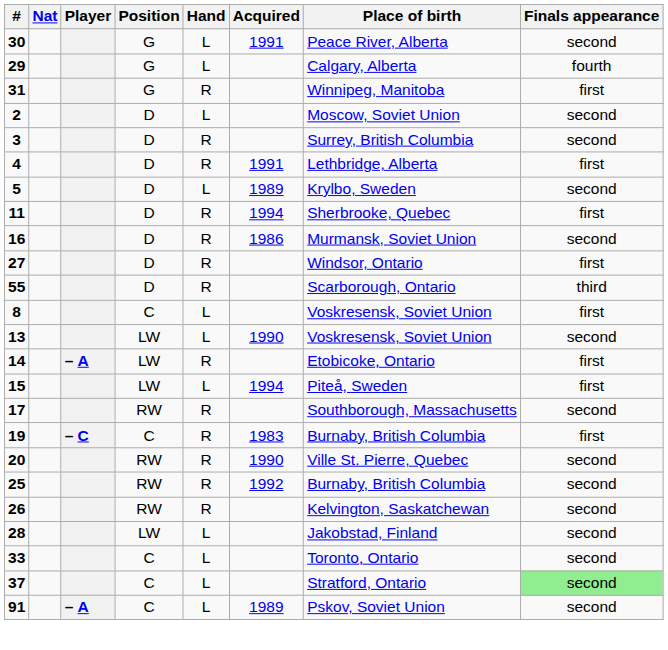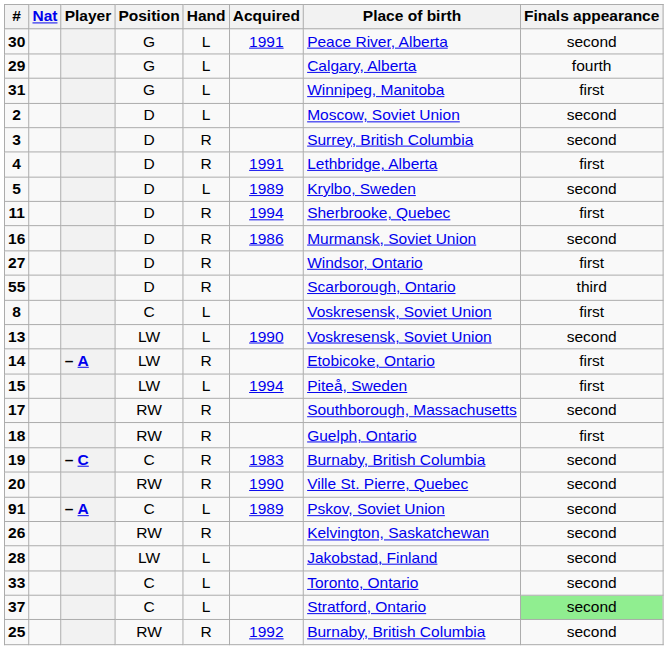 <table class="sortable wikitable plainrowheaders" style="text-align:center;">
 <tr style="background:#ddd;">
 <th scope="col">#</th>
 <th scope="col"><a href='#'>Nat</a></th>
 <th scope="col">Player</th>
 <th scope="col">Position</th>
 <th scope="col">Hand</th>
 <th scope="col">Acquired</th>
 <th scope="col" class="unsortable">Place of birth</th>
 <th scope="col" class="unsortable">Finals appearance</th>
 </tr>
 <tr>
 <td><strong>30</strong></td>
 <td></td>
 <th scope="row" style="text-align:left;"></th>
 <td>G</td>
 <td>L</td>
 <td><a href='#'>1991</a></td>
 <td style="text-align:left;"><a href='#'>Peace River, Alberta</a></td>
 <td>second </td>
 </tr>
 <tr>
 <td><strong>29</strong></td>
 <td></td>
 <th scope="row" style="text-align:left;"></th>
 <td>G</td>
 <td>L</td>
 <td></td>
 <td style="text-align:left;"><a href='#'>Calgary, Alberta</a></td>
 <td>fourth </td>
 </tr>
 <tr>
 <td><strong>31</strong></td>
 <td></td>
 <th scope="row" style="text-align:left;"></th>
 <td>G</td>
-<td>R</td>
+<td>L</td>
 <td></td>
 <td style="text-align:left;"><a href='#'>Winnipeg, Manitoba</a></td>
 <td>first </td>
 </tr>
 <tr>
 <td><strong>2</strong></td>
 <td></td>
 <th scope="row" style="text-align:left;"></th>
 <td>D</td>
 <td>L</td>
 <td></td>
 <td style="text-align:left;"><a href='#'>Moscow, Soviet Union</a></td>
 <td>second </td>
 </tr>
 <tr>
 <td><strong>3</strong></td>
 <td></td>
 <th scope="row" style="text-align:left;"></th>
 <td>D</td>
 <td>R</td>
 <td></td>
 <td style="text-align:left;"><a href='#'>Surrey, British Columbia</a></td>
 <td>second </td>
 </tr>
 <tr>
 <td><strong>4</strong></td>
 <td></td>
 <th scope="row" style="text-align:left;"></th>
 <td>D</td>
 <td>R</td>
 <td><a href='#'>1991</a></td>
 <td style="text-align:left;"><a href='#'>Lethbridge, Alberta</a></td>
 <td>first </td>
 </tr>
 <tr>
 <td><strong>5</strong></td>
 <td></td>
 <th scope="row" style="text-align:left;"></th>
 <td>D</td>
 <td>L</td>
 <td><a href='#'>1989</a></td>
 <td style="text-align:left;"><a href='#'>Krylbo, Sweden</a></td>
 <td>second </td>
 </tr>
 <tr>
 <td><strong>11</strong></td>
 <td></td>
 <th scope="row" style="text-align:left;"></th>
 <td>D</td>
 <td>R</td>
 <td><a href='#'>1994</a></td>
 <td style="text-align:left;"><a href='#'>Sherbrooke, Quebec</a></td>
 <td>first </td>
 </tr>
 <tr>
 <td><strong>16</strong></td>
 <td></td>
 <th scope="row" style="text-align:left;"></th>
 <td>D</td>
 <td>R</td>
 <td><a href='#'>1986</a></td>
 <td style="text-align:left;"><a href='#'>Murmansk, Soviet Union</a></td>
 <td>second </td>
 </tr>
 <tr>
 <td><strong>27</strong></td>
 <td></td>
 <th scope="row" style="text-align:left;"></th>
 <td>D</td>
 <td>R</td>
 <td></td>
 <td style="text-align:left;"><a href='#'>Windsor, Ontario</a></td>
 <td>first</td>
 </tr>
 <tr>
 <td><strong>55</strong></td>
 <td></td>
 <th scope="row" style="text-align:left;"></th>
 <td>D</td>
 <td>R</td>
 <td></td>
 <td style="text-align:left;"><a href='#'>Scarborough, Ontario</a></td>
 <td>third </td>
 </tr>
 <tr>
 <td><strong>8</strong></td>
 <td></td>
 <th scope="row" style="text-align:left;"></th>
 <td>C</td>
 <td>L</td>
 <td></td>
 <td style="text-align:left;"><a href='#'>Voskresensk, Soviet Union</a></td>
 <td>first</td>
 </tr>
 <tr>
 <td><strong>13</strong></td>
 <td></td>
 <th scope="row" style="text-align:left;"></th>
 <td>LW</td>
 <td>L</td>
 <td><a href='#'>1990</a></td>
 <td style="text-align:left;"><a href='#'>Voskresensk, Soviet Union</a></td>
 <td>second </td>
 </tr>
 <tr>
 <td><strong>14</strong></td>
 <td></td>
 <th scope="row" style="text-align:left;"> – <strong><a href='#'>A</a></strong></th>
 <td>LW</td>
 <td>R</td>
 <td></td>
 <td style="text-align:left;"><a href='#'>Etobicoke, Ontario</a></td>
 <td>first</td>
 </tr>
 <tr>
 <td><strong>15</strong></td>
 <td></td>
 <th scope="row" style="text-align:left;"></th>
 <td>LW</td>
 <td>L</td>
 <td><a href='#'>1994</a></td>
 <td style="text-align:left;"><a href='#'>Piteå, Sweden</a></td>
 <td>first </td>
 </tr>
 <tr>
 <td><strong>17</strong></td>
 <td></td>
 <th scope="row" style="text-align:left;"></th>
 <td>RW</td>
 <td>R</td>
 <td></td>
 <td style="text-align:left;"><a href='#'>Southborough, Massachusetts</a></td>
 <td>second </td>
 </tr>
 <tr>
+<td><strong>18</strong></td>
+<td></td>
+<th scope="row" style="text-align:left;"></th>
+<td>RW</td>
+<td>R</td>
+<td></td>
+<td style="text-align:left;"><a href='#'>Guelph, Ontario</a></td>
+<td>first</td>
+</tr>
+<tr>
 <td><strong>19</strong></td>
 <td></td>
 <th scope="row" style="text-align:left;"> – <strong><a href='#'>C</a></strong></th>
 <td>C</td>
 <td>R</td>
 <td><a href='#'>1983</a></td>
 <td style="text-align:left;"><a href='#'>Burnaby, British Columbia</a></td>
-<td>first </td>
+<td>second </td>
 </tr>
 <tr>
 <td><strong>20</strong></td>
 <td></td>
 <th scope="row" style="text-align:left;"></th>
 <td>RW</td>
 <td>R</td>
 <td><a href='#'>1990</a></td>
 <td style="text-align:left;"><a href='#'>Ville St. Pierre, Quebec</a></td>
 <td>second </td>
 </tr>
 <tr>
-<td><strong>25</strong></td>
+<td><strong>91</strong></td>
 <td></td>
-<th scope="row" style="text-align:left;"></th>
-<td>RW</td>
-<td>R</td>
-<td><a href='#'>1992</a></td>
-<td style="text-align:left;"><a href='#'>Burnaby, British Columbia</a></td>
+<th scope="row" style="text-align:left;"> – <strong><a href='#'>A</a></strong></th>
+<td>C</td>
+<td>L</td>
+<td><a href='#'>1989</a></td>
+<td style="text-align:left;"><a href='#'>Pskov, Soviet Union</a></td>
 <td>second </td>
 </tr>
 <tr>
 <td><strong>26</strong></td>
 <td></td>
 <th scope="row" style="text-align:left;"></th>
 <td>RW</td>
 <td>R</td>
 <td></td>
 <td style="text-align:left;"><a href='#'>Kelvington, Saskatchewan</a></td>
 <td>second </td>
 </tr>
 <tr>
 <td><strong>28</strong></td>
 <td></td>
 <th scope="row" style="text-align:left;"></th>
 <td>LW</td>
 <td>L</td>
 <td></td>
 <td style="text-align:left;"><a href='#'>Jakobstad, Finland</a></td>
 <td>second </td>
 </tr>
 <tr>
 <td><strong>33</strong></td>
 <td></td>
 <th scope="row" style="text-align:left;"></th>
 <td>C</td>
 <td>L</td>
 <td></td>
 <td style="text-align:left;"><a href='#'>Toronto, Ontario</a></td>
 <td>second </td>
 </tr>
 <tr>
 <td><strong>37</strong></td>
 <td></td>
 <th scope="row" style="text-align:left;"></th>
 <td>C</td>
 <td>L</td>
 <td></td>
 <td style="text-align:left;"><a href='#'>Stratford, Ontario</a></td>
 <td style="background: lightgreen;">second  </td>
 </tr>
 <tr>
-<td><strong>91</strong></td>
+<td><strong>25</strong></td>
 <td></td>
-<th scope="row" style="text-align:left;"> – <strong><a href='#'>A</a></strong></th>
-<td>C</td>
-<td>L</td>
-<td><a href='#'>1989</a></td>
-<td style="text-align:left;"><a href='#'>Pskov, Soviet Union</a></td>
+<th scope="row" style="text-align:left;"></th>
+<td>RW</td>
+<td>R</td>
+<td><a href='#'>1992</a></td>
+<td style="text-align:left;"><a href='#'>Burnaby, British Columbia</a></td>
 <td>second </td>
 </tr>
 </table>
